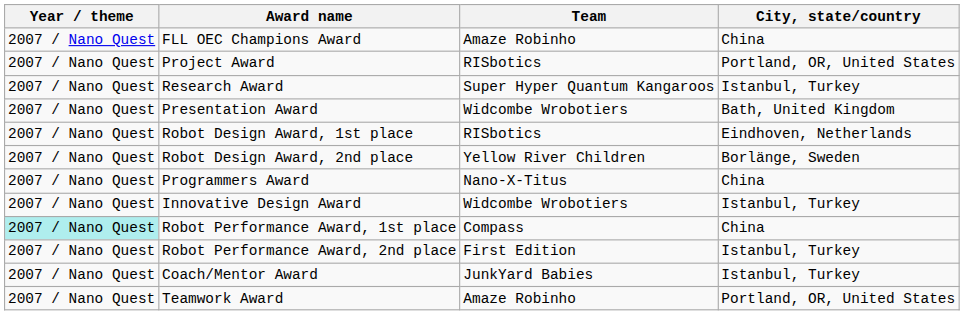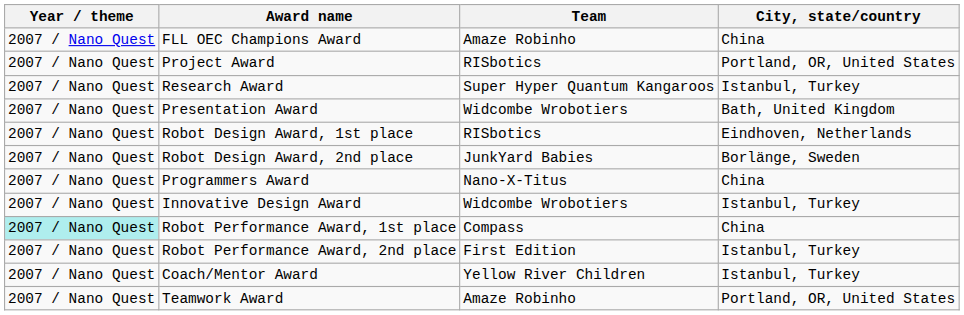 <table class="wikitable">
 <tr>
 <th>Year / theme</th>
 <th>Award name</th>
 <th>Team</th>
 <th>City, state/country</th>
 </tr>
 <tr>
 <td>2007 / <a href='#'>Nano Quest</a></td>
 <td>FLL OEC Champions Award</td>
 <td>Amaze Robinho</td>
 <td>China</td>
 </tr>
 <tr>
 <td>2007 / Nano Quest</td>
 <td>Project Award</td>
 <td>RISbotics</td>
 <td>Portland, OR, United States</td>
 </tr>
 <tr>
 <td>2007 / Nano Quest</td>
 <td>Research Award</td>
 <td>Super Hyper Quantum Kangaroos</td>
 <td>Istanbul, Turkey</td>
 </tr>
 <tr>
 <td>2007 / Nano Quest</td>
 <td>Presentation Award</td>
 <td>Widcombe Wrobotiers</td>
 <td>Bath, United Kingdom</td>
 </tr>
 <tr>
 <td>2007 / Nano Quest</td>
 <td>Robot Design Award, 1st place</td>
 <td>RISbotics</td>
 <td>Eindhoven, Netherlands</td>
 </tr>
 <tr>
 <td>2007 / Nano Quest</td>
 <td>Robot Design Award, 2nd place</td>
-<td>Yellow River Children</td>
+<td>JunkYard Babies</td>
 <td>Borlänge, Sweden</td>
 </tr>
 <tr>
 <td>2007 / Nano Quest</td>
 <td>Programmers Award</td>
 <td>Nano-X-Titus</td>
 <td>China</td>
 </tr>
 <tr>
 <td>2007 / Nano Quest</td>
 <td>Innovative Design Award</td>
 <td>Widcombe Wrobotiers</td>
 <td>Istanbul, Turkey</td>
 </tr>
 <tr>
 <td style="background: paleturquoise;">2007 / Nano Quest</td>
 <td>Robot Performance Award, 1st place</td>
 <td>Compass</td>
 <td>China</td>
 </tr>
 <tr>
 <td>2007 / Nano Quest</td>
 <td>Robot Performance Award, 2nd place</td>
 <td>First Edition</td>
 <td>Istanbul, Turkey</td>
 </tr>
 <tr>
 <td>2007 / Nano Quest</td>
 <td>Coach/Mentor Award</td>
-<td>JunkYard Babies</td>
+<td>Yellow River Children</td>
 <td>Istanbul, Turkey</td>
 </tr>
 <tr>
 <td>2007 / Nano Quest</td>
 <td>Teamwork Award</td>
 <td>Amaze Robinho</td>
 <td>Portland, OR, United States</td>
 </tr>
 </table>
